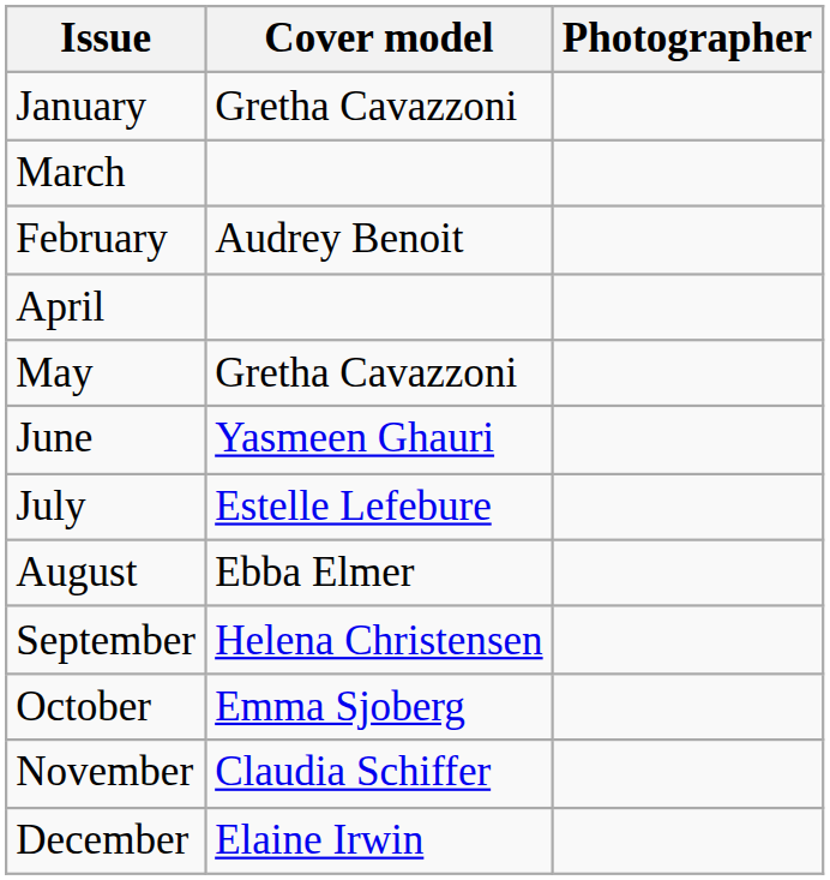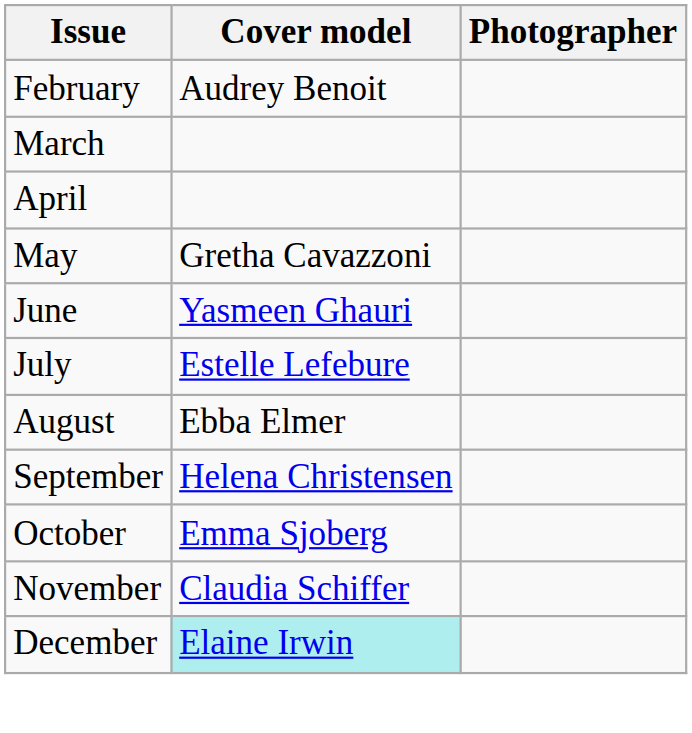 <table class="sortable wikitable">
 <tr>
 <th>Issue</th>
 <th>Cover model</th>
 <th>Photographer</th>
 </tr>
 <tr>
-<td>January</td>
-<td>Gretha Cavazzoni</td>
+<td>February</td>
+<td>Audrey Benoit</td>
 <td></td>
 </tr>
 <tr>
 <td>March</td>
 <td></td>
-<td></td>
-</tr>
-<tr>
-<td>February</td>
-<td>Audrey Benoit</td>
 <td></td>
 </tr>
 <tr>
 <td>April</td>
 <td></td>
 <td></td>
 </tr>
 <tr>
 <td>May</td>
 <td>Gretha Cavazzoni</td>
 <td></td>
 </tr>
 <tr>
 <td>June</td>
 <td><a href='#'>Yasmeen Ghauri</a></td>
 <td></td>
 </tr>
 <tr>
 <td>July</td>
 <td><a href='#'>Estelle Lefebure</a></td>
 <td></td>
 </tr>
 <tr>
 <td>August</td>
 <td>Ebba Elmer</td>
 <td></td>
 </tr>
 <tr>
 <td>September</td>
 <td><a href='#'>Helena Christensen</a></td>
 <td></td>
 </tr>
 <tr>
 <td>October</td>
 <td><a href='#'>Emma Sjoberg</a></td>
 <td></td>
 </tr>
 <tr>
 <td>November</td>
 <td><a href='#'>Claudia Schiffer</a></td>
 <td></td>
 </tr>
 <tr>
 <td>December</td>
-<td><a href='#'>Elaine Irwin</a></td>
+<td style="background: paleturquoise;"><a href='#'>Elaine Irwin</a></td>
 <td></td>
 </tr>
 </table>
